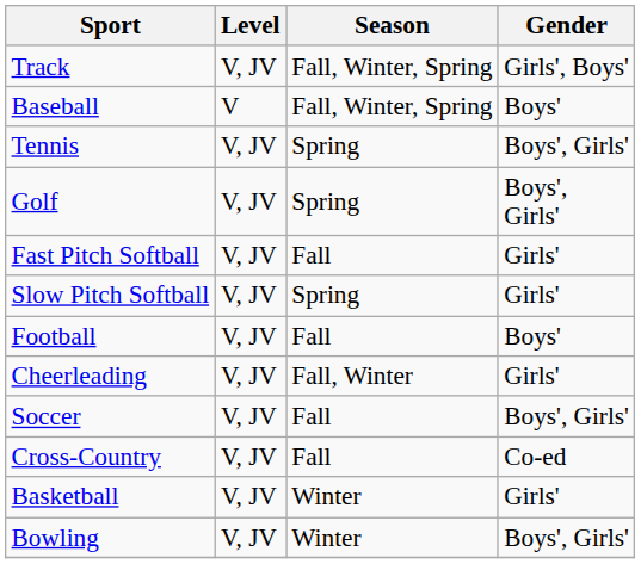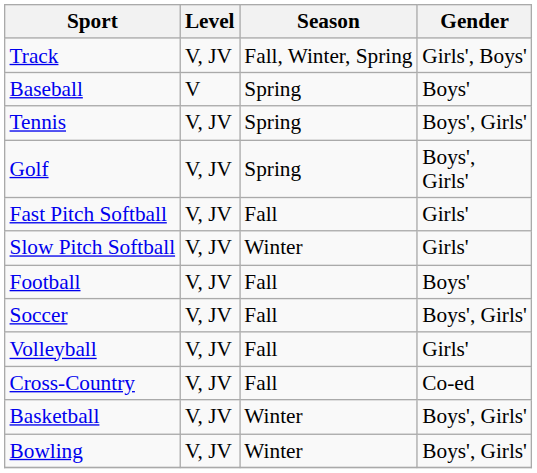 <table class="wikitable" style="text-align:left">
 <tr>
 <th>Sport</th>
 <th>Level</th>
 <th>Season</th>
 <th>Gender</th>
 </tr>
 <tr>
 <td><a href='#'>Track</a></td>
 <td>V, JV</td>
 <td>Fall, Winter, Spring</td>
 <td>Girls', Boys'</td>
 </tr>
 <tr>
 <td><a href='#'>Baseball</a></td>
 <td>V</td>
-<td>Fall, Winter, Spring</td>
+<td>Spring</td>
 <td>Boys'</td>
 </tr>
 <tr>
 <td><a href='#'>Tennis</a></td>
 <td>V, JV</td>
 <td>Spring</td>
 <td>Boys', Girls'</td>
 </tr>
 <tr>
 <td><a href='#'>Golf</a></td>
 <td>V, JV</td>
 <td>Spring</td>
 <td>Boys',<br>Girls'</td>
 </tr>
 <tr>
 <td><a href='#'>Fast Pitch Softball</a></td>
 <td>V, JV</td>
 <td>Fall</td>
 <td>Girls'</td>
 </tr>
 <tr>
 <td><a href='#'>Slow Pitch Softball</a></td>
 <td>V, JV</td>
-<td>Spring</td>
+<td>Winter</td>
 <td>Girls'</td>
 </tr>
 <tr>
 <td><a href='#'>Football</a></td>
 <td>V, JV</td>
 <td>Fall</td>
 <td>Boys'</td>
 </tr>
 <tr>
-<td><a href='#'>Cheerleading</a></td>
-<td>V, JV</td>
-<td>Fall, Winter</td>
-<td>Girls'</td>
-</tr>
-<tr>
 <td><a href='#'>Soccer</a></td>
 <td>V, JV</td>
 <td>Fall</td>
 <td>Boys', Girls'</td>
+</tr>
+<tr>
+<td><a href='#'>Volleyball</a></td>
+<td>V, JV</td>
+<td>Fall</td>
+<td>Girls'</td>
 </tr>
 <tr>
 <td><a href='#'>Cross-Country</a></td>
 <td>V, JV</td>
 <td>Fall</td>
 <td>Co-ed</td>
 </tr>
 <tr>
 <td><a href='#'>Basketball</a></td>
 <td>V, JV</td>
 <td>Winter</td>
-<td>Girls'</td>
+<td>Boys', Girls'</td>
 </tr>
 <tr>
 <td><a href='#'>Bowling</a></td>
 <td>V, JV</td>
 <td>Winter</td>
 <td>Boys', Girls'</td>
 </tr>
 <tr>
 </tr>
 </table>
